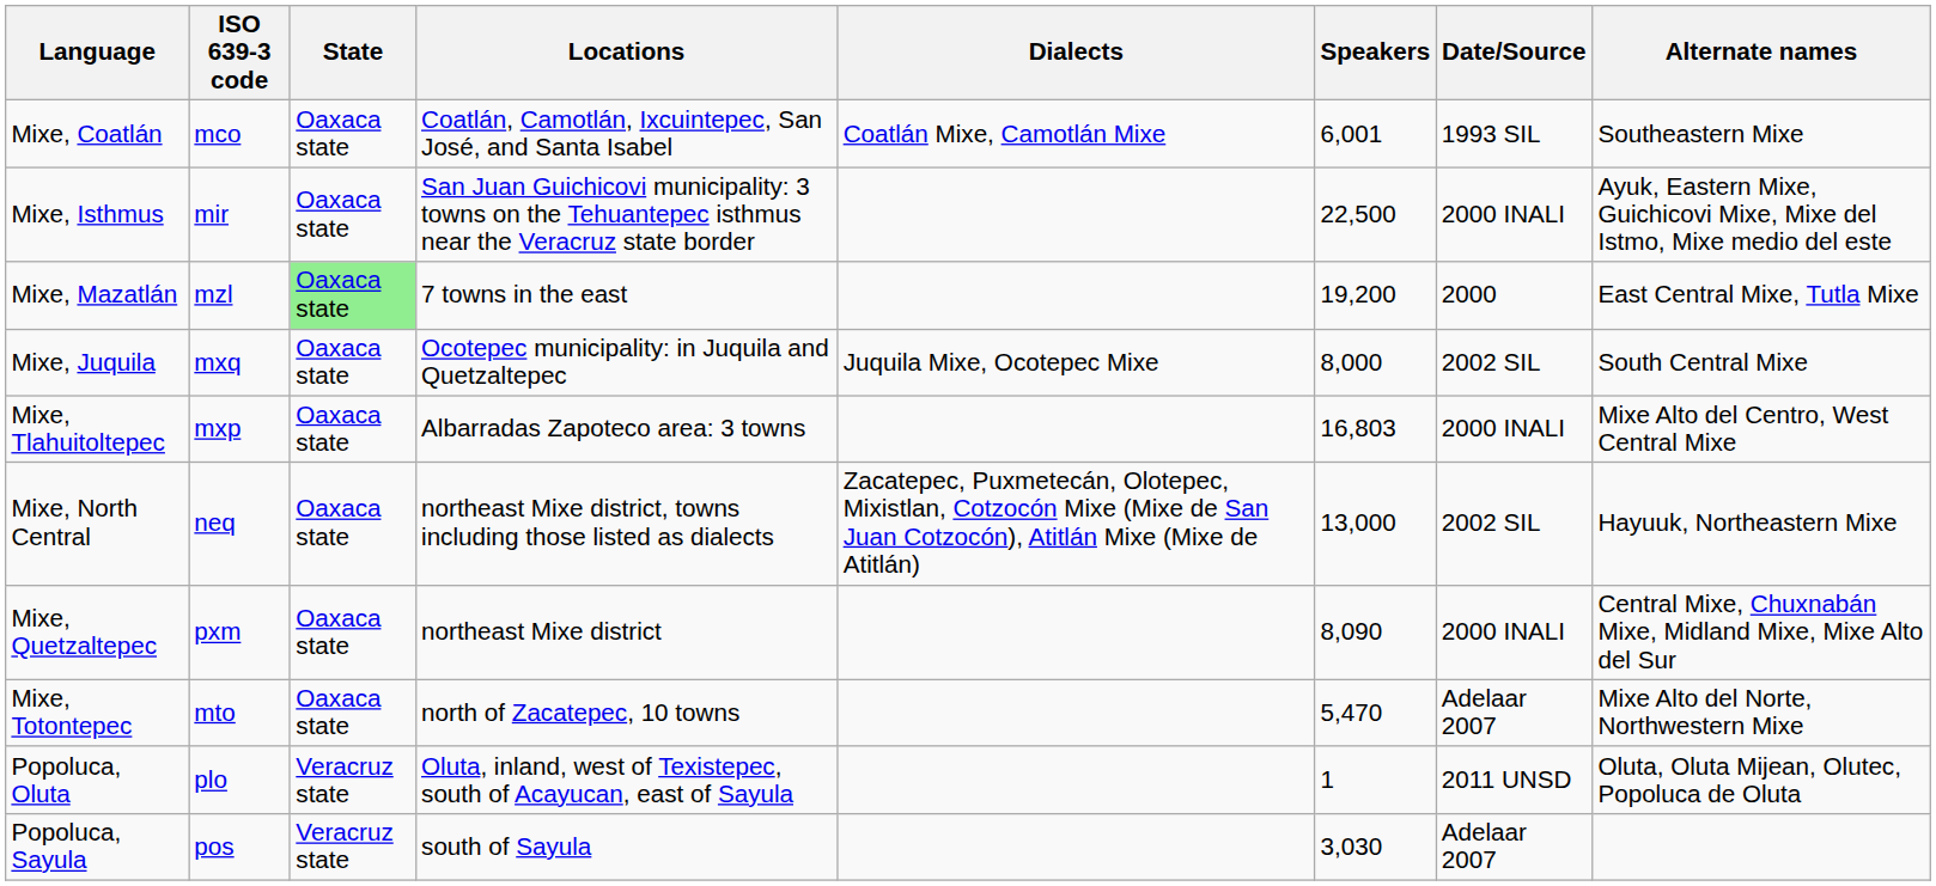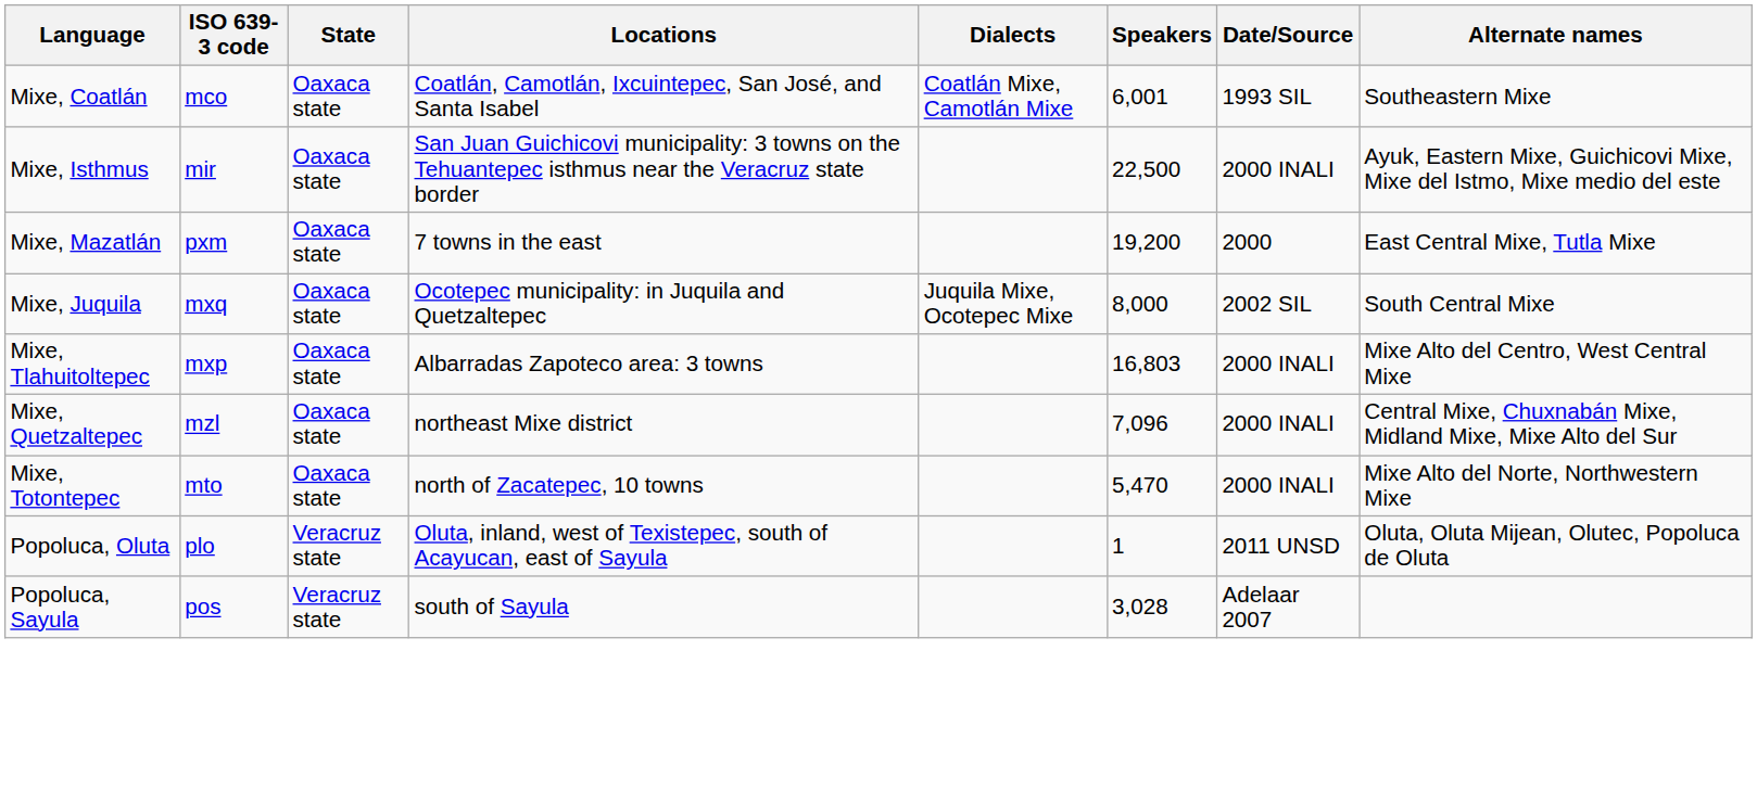 <table class="wikitable sortable">
 <tr>
 <th>Language</th>
 <th>ISO 639-3 code</th>
 <th>State</th>
 <th>Locations</th>
 <th>Dialects</th>
 <th>Speakers</th>
 <th>Date/Source</th>
 <th>Alternate names</th>
 </tr>
 <tr>
 <td>Mixe, <a href='#'>Coatlán</a></td>
 <td><a href='#'>mco</a></td>
 <td><a href='#'>Oaxaca</a> state</td>
 <td><a href='#'>Coatlán</a>, <a href='#'>Camotlán</a>, <a href='#'>Ixcuintepec</a>, San José, and Santa Isabel</td>
 <td><a href='#'>Coatlán</a> Mixe, <a href='#'>Camotlán Mixe</a></td>
 <td>6,001</td>
 <td>1993 SIL</td>
 <td>Southeastern Mixe</td>
 </tr>
 <tr>
 <td>Mixe, <a href='#'>Isthmus</a></td>
 <td><a href='#'>mir</a></td>
 <td><a href='#'>Oaxaca</a> state</td>
 <td><a href='#'>San Juan Guichicovi</a> municipality: 3 towns on the <a href='#'>Tehuantepec</a> isthmus near the <a href='#'>Veracruz</a> state border</td>
 <td></td>
 <td>22,500</td>
 <td>2000 INALI</td>
 <td>Ayuk, Eastern Mixe, Guichicovi Mixe, Mixe del Istmo, Mixe medio del este</td>
 </tr>
 <tr>
 <td>Mixe, <a href='#'>Mazatlán</a></td>
-<td><a href='#'>mzl</a></td>
-<td style="background: lightgreen;"><a href='#'>Oaxaca</a> state</td>
+<td><a href='#'>pxm</a></td>
+<td><a href='#'>Oaxaca</a> state</td>
 <td>7 towns in the east</td>
 <td></td>
 <td>19,200</td>
 <td>2000</td>
 <td>East Central Mixe, <a href='#'>Tutla</a> Mixe</td>
 </tr>
 <tr>
 <td>Mixe, <a href='#'>Juquila</a></td>
 <td><a href='#'>mxq</a></td>
 <td><a href='#'>Oaxaca</a> state</td>
 <td><a href='#'>Ocotepec</a> municipality: in Juquila and Quetzaltepec</td>
 <td>Juquila Mixe, Ocotepec Mixe</td>
 <td>8,000</td>
 <td>2002 SIL</td>
 <td>South Central Mixe</td>
 </tr>
 <tr>
 <td>Mixe, <a href='#'>Tlahuitoltepec</a></td>
 <td><a href='#'>mxp</a></td>
 <td><a href='#'>Oaxaca</a> state</td>
 <td>Albarradas Zapoteco area: 3 towns</td>
 <td></td>
 <td>16,803</td>
 <td>2000 INALI</td>
 <td>Mixe Alto del Centro, West Central Mixe</td>
 </tr>
 <tr>
-<td>Mixe, North Central</td>
-<td><a href='#'>neq</a></td>
-<td><a href='#'>Oaxaca</a> state</td>
-<td>northeast Mixe district, towns including those listed as dialects</td>
-<td>Zacatepec, Puxmetecán, Olotepec, Mixistlan, <a href='#'>Cotzocón</a> Mixe (Mixe de <a href='#'>San Juan Cotzocón</a>), <a href='#'>Atitlán</a> Mixe (Mixe de Atitlán)</td>
-<td>13,000</td>
-<td>2002 SIL</td>
-<td>Hayuuk, Northeastern Mixe</td>
-</tr>
-<tr>
 <td>Mixe, <a href='#'>Quetzaltepec</a></td>
-<td><a href='#'>pxm</a></td>
+<td><a href='#'>mzl</a></td>
 <td><a href='#'>Oaxaca</a> state</td>
 <td>northeast Mixe district</td>
 <td></td>
-<td>8,090</td>
+<td>7,096</td>
 <td>2000 INALI</td>
 <td>Central Mixe, <a href='#'>Chuxnabán</a> Mixe, Midland Mixe, Mixe Alto del Sur</td>
 </tr>
 <tr>
 <td>Mixe, <a href='#'>Totontepec</a></td>
 <td><a href='#'>mto</a></td>
 <td><a href='#'>Oaxaca</a> state</td>
 <td>north of <a href='#'>Zacatepec</a>, 10 towns</td>
 <td></td>
 <td>5,470</td>
-<td>Adelaar 2007</td>
+<td>2000 INALI</td>
 <td>Mixe Alto del Norte, Northwestern Mixe</td>
 </tr>
 <tr>
 <td>Popoluca, <a href='#'>Oluta</a></td>
 <td><a href='#'>plo</a></td>
 <td><a href='#'>Veracruz</a> state</td>
 <td><a href='#'>Oluta</a>, inland, west of <a href='#'>Texistepec</a>, south of <a href='#'>Acayucan</a>, east of <a href='#'>Sayula</a></td>
 <td></td>
 <td>1</td>
 <td>2011 UNSD</td>
 <td>Oluta, Oluta Mijean, Olutec, Popoluca de Oluta</td>
 </tr>
 <tr>
 <td>Popoluca, <a href='#'>Sayula</a></td>
 <td><a href='#'>pos</a></td>
 <td><a href='#'>Veracruz</a> state</td>
 <td>south of <a href='#'>Sayula</a></td>
 <td></td>
-<td>3,030</td>
+<td>3,028</td>
 <td>Adelaar 2007</td>
 <td></td>
 </tr>
 </table>
